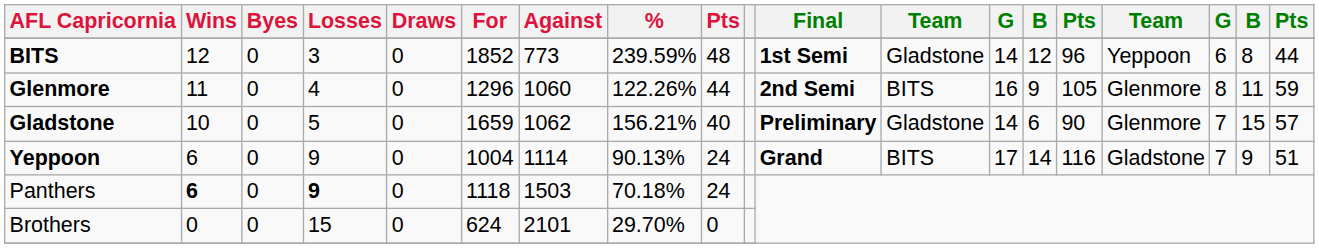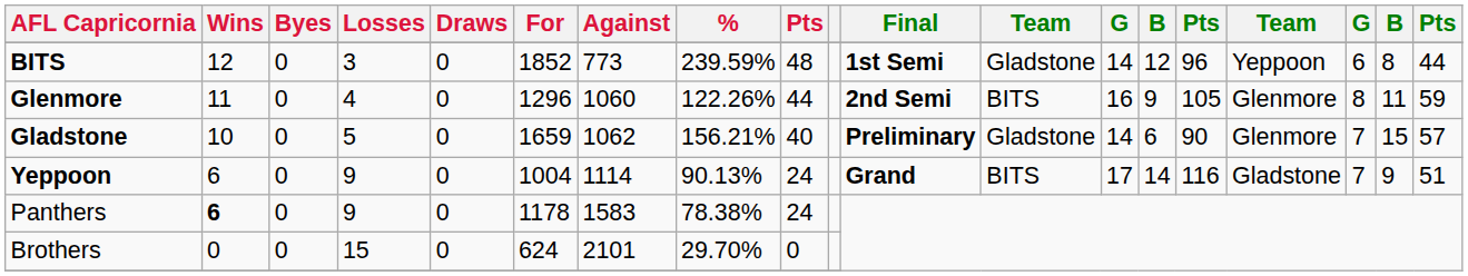 <table class="wikitable">
 <tr>
 <th style="color:crimson">AFL Capricornia</th>
 <th style="color:crimson">Wins</th>
 <th style="color:crimson">Byes</th>
 <th style="color:crimson">Losses</th>
 <th style="color:crimson">Draws</th>
 <th style="color:crimson">For</th>
 <th style="color:crimson">Against</th>
 <th style="color:crimson">%</th>
 <th style="color:crimson">Pts</th>
 <th></th>
 <th style="color:green">Final</th>
 <th style="color:green">Team</th>
 <th style="color:green">G</th>
 <th style="color:green">B</th>
 <th style="color:green">Pts</th>
 <th style="color:green">Team</th>
 <th style="color:green">G</th>
 <th style="color:green">B</th>
 <th style="color:green">Pts</th>
 </tr>
 <tr>
 </tr>
 <tr>
 </tr>
 <tr>
 <td><strong>	BITS	</strong></td>
 <td>12</td>
 <td>0</td>
 <td>3</td>
 <td>0</td>
 <td>1852</td>
 <td>773</td>
 <td>239.59%</td>
 <td>48</td>
 <td></td>
 <td><strong>1st Semi</strong></td>
 <td>Gladstone</td>
 <td>14</td>
 <td>12</td>
 <td>96</td>
 <td>Yeppoon</td>
 <td>6</td>
 <td>8</td>
 <td>44</td>
 </tr>
 <tr>
 <td><strong>	Glenmore	</strong></td>
 <td>11</td>
 <td>0</td>
 <td>4</td>
 <td>0</td>
 <td>1296</td>
 <td>1060</td>
 <td>122.26%</td>
 <td>44</td>
 <td></td>
 <td><strong>2nd Semi</strong></td>
 <td>BITS</td>
 <td>16</td>
 <td>9</td>
 <td>105</td>
 <td>Glenmore</td>
 <td>8</td>
 <td>11</td>
 <td>59</td>
 </tr>
 <tr>
 <td><strong>	Gladstone	</strong></td>
 <td>10</td>
 <td>0</td>
 <td>5</td>
 <td>0</td>
 <td>1659</td>
 <td>1062</td>
 <td>156.21%</td>
 <td>40</td>
 <td></td>
 <td><strong>Preliminary</strong></td>
 <td>Gladstone</td>
 <td>14</td>
 <td>6</td>
 <td>90</td>
 <td>Glenmore</td>
 <td>7</td>
 <td>15</td>
 <td>57</td>
 </tr>
 <tr>
 <td><strong>	Yeppoon	</strong></td>
 <td>6</td>
 <td>0</td>
 <td>9</td>
 <td>0</td>
 <td>1004</td>
 <td>1114</td>
 <td>90.13%</td>
 <td>24</td>
 <td></td>
 <td><strong>Grand</strong></td>
 <td>BITS</td>
 <td>17</td>
 <td>14</td>
 <td>116</td>
 <td>Gladstone</td>
 <td>7</td>
 <td>9</td>
 <td>51</td>
 </tr>
 <tr>
 <td>Panthers</td>
 <td><strong>6</strong></td>
 <td>0</td>
-<td><strong>9</strong></td>
+<td>9</td>
 <td>0</td>
-<td>1118</td>
-<td>1503</td>
-<td>70.18%</td>
+<td>1178</td>
+<td>1583</td>
+<td>78.38%</td>
 <td>24</td>
 <td></td>
 </tr>
 <tr>
 <td>Brothers</td>
 <td>0</td>
 <td>0</td>
 <td>15</td>
 <td>0</td>
 <td>624</td>
 <td>2101</td>
 <td>29.70%</td>
 <td>0</td>
 <td></td>
 </tr>
 <tr>
 </tr>
 </table>
